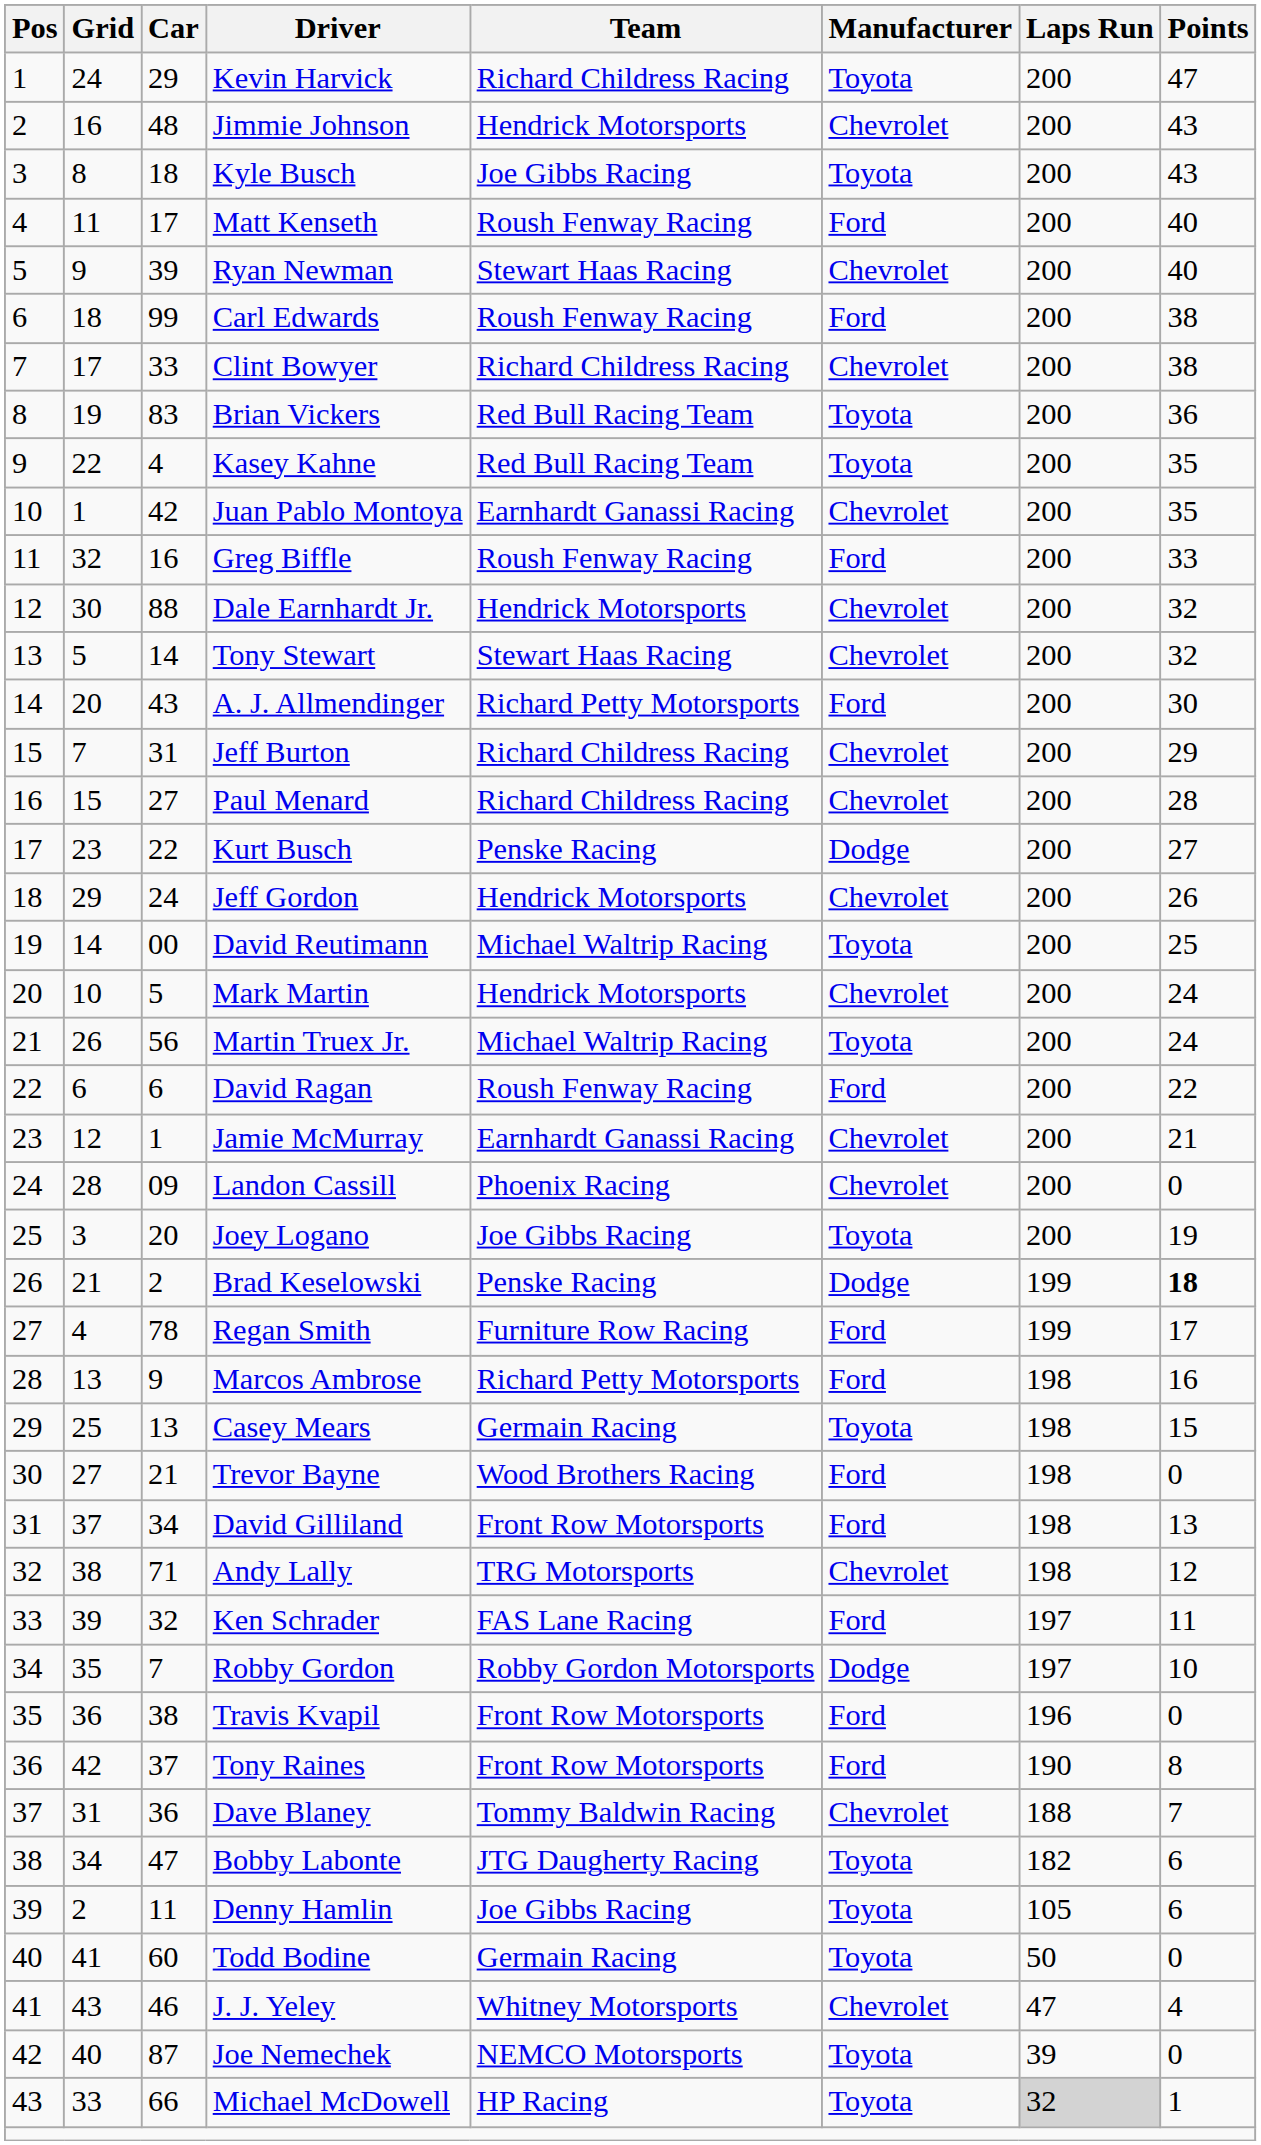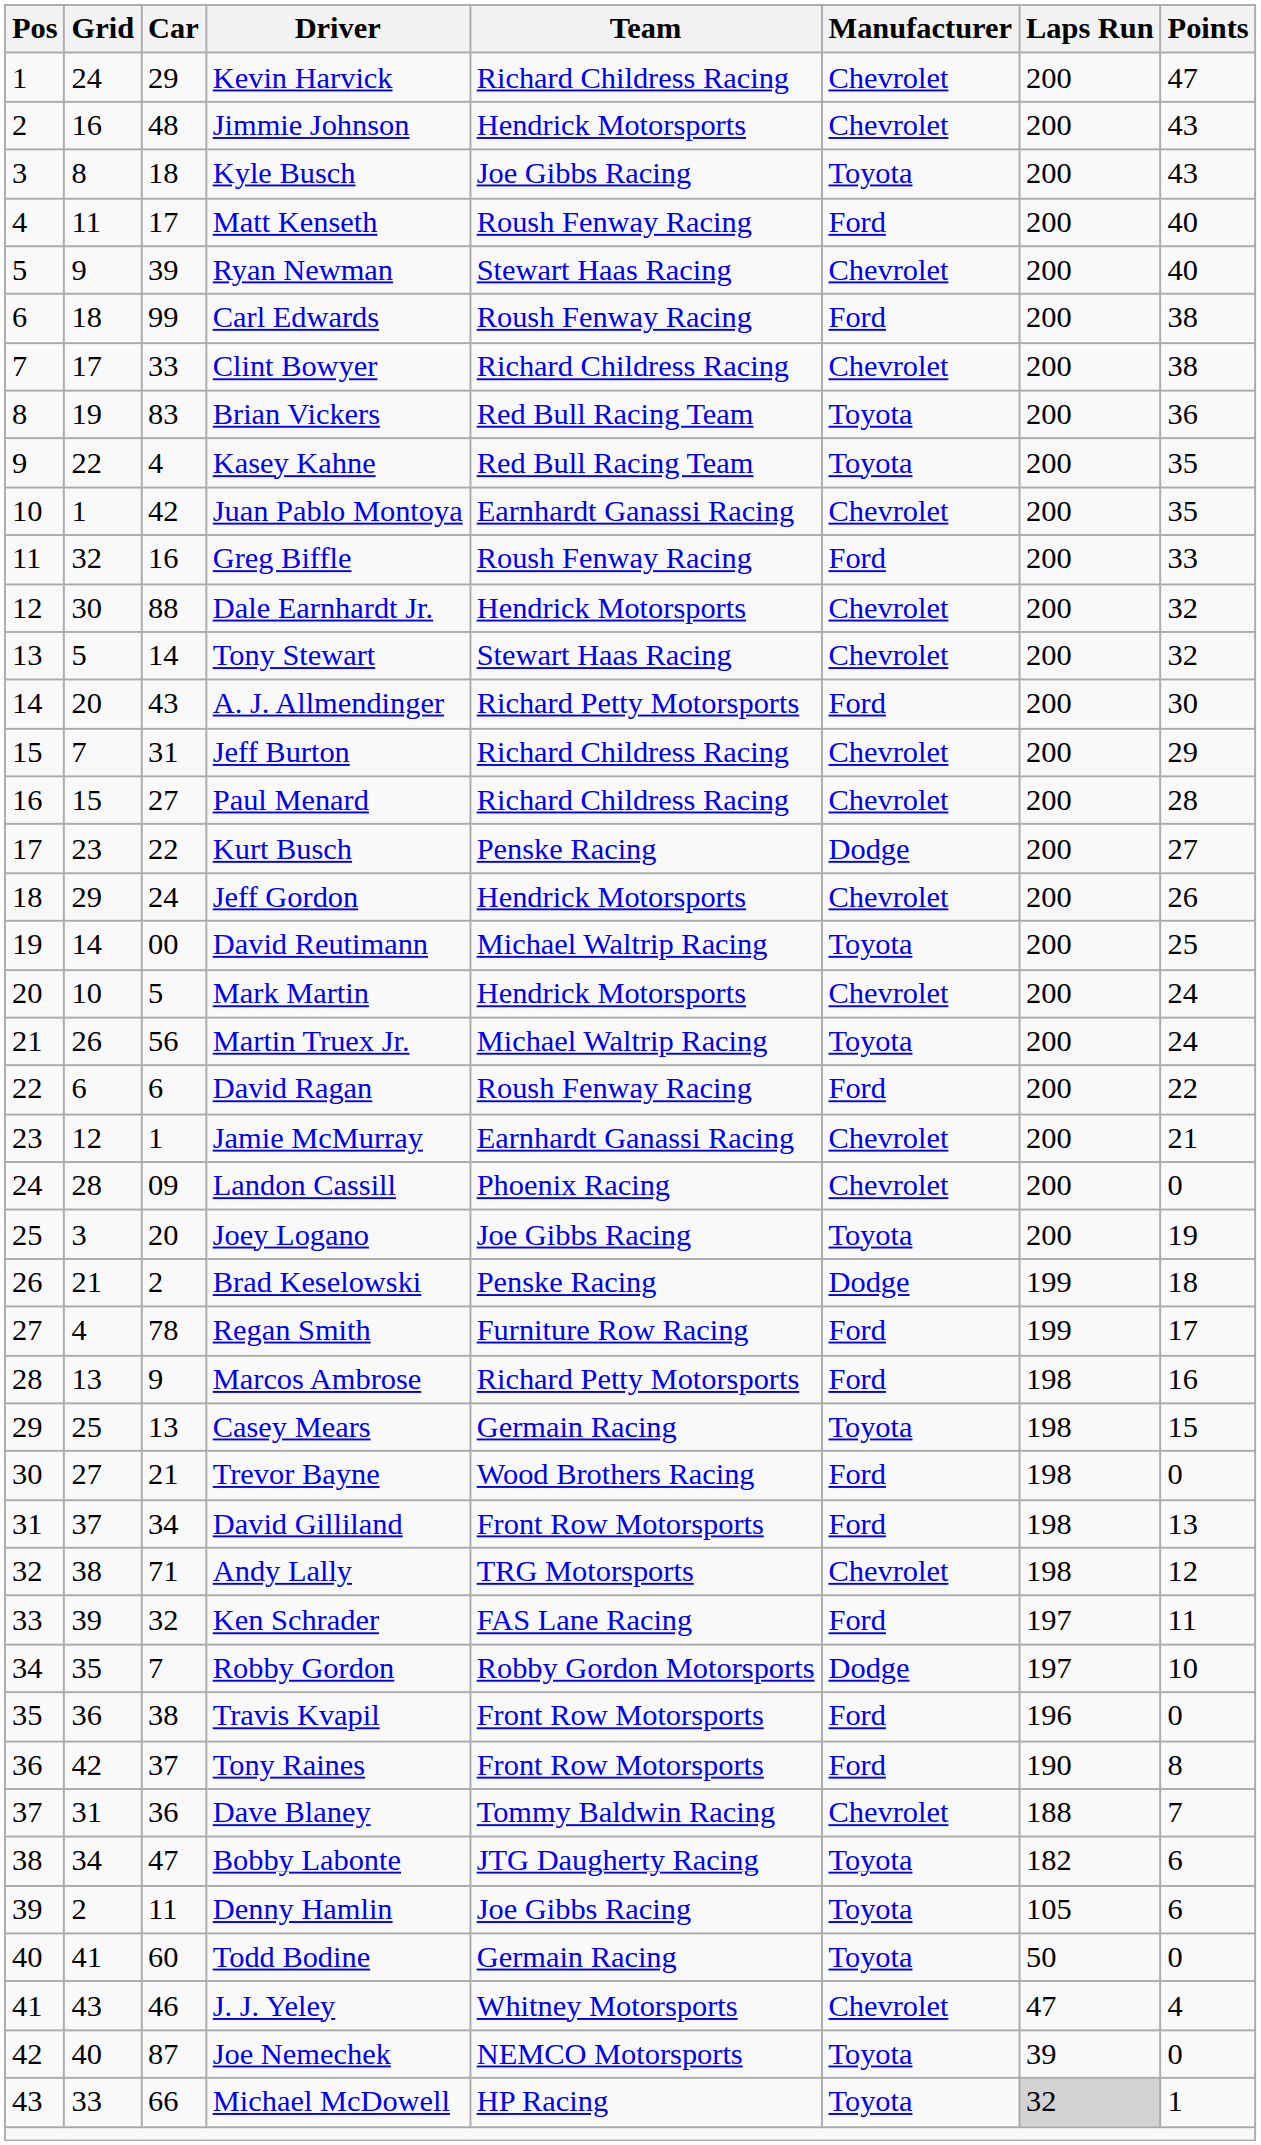 <table class="sortable wikitable" border="1">
 <tr>
 <th>Pos</th>
 <th>Grid</th>
 <th>Car</th>
 <th>Driver</th>
 <th>Team</th>
 <th>Manufacturer</th>
 <th>Laps Run</th>
 <th>Points</th>
 </tr>
 <tr>
 <td>1</td>
 <td>24</td>
 <td>29</td>
 <td><a href='#'>Kevin Harvick</a></td>
 <td><a href='#'>Richard Childress Racing</a></td>
-<td><a href='#'>Toyota</a></td>
+<td><a href='#'>Chevrolet</a></td>
 <td>200</td>
 <td>47</td>
 </tr>
 <tr>
 <td>2</td>
 <td>16</td>
 <td>48</td>
 <td><a href='#'>Jimmie Johnson</a></td>
 <td><a href='#'>Hendrick Motorsports</a></td>
 <td><a href='#'>Chevrolet</a></td>
 <td>200</td>
 <td>43</td>
 </tr>
 <tr>
 <td>3</td>
 <td>8</td>
 <td>18</td>
 <td><a href='#'>Kyle Busch</a></td>
 <td><a href='#'>Joe Gibbs Racing</a></td>
 <td><a href='#'>Toyota</a></td>
 <td>200</td>
 <td>43</td>
 </tr>
 <tr>
 <td>4</td>
 <td>11</td>
 <td>17</td>
 <td><a href='#'>Matt Kenseth</a></td>
 <td><a href='#'>Roush Fenway Racing</a></td>
 <td><a href='#'>Ford</a></td>
 <td>200</td>
 <td>40</td>
 </tr>
 <tr>
 <td>5</td>
 <td>9</td>
 <td>39</td>
 <td><a href='#'>Ryan Newman</a></td>
 <td><a href='#'>Stewart Haas Racing</a></td>
 <td><a href='#'>Chevrolet</a></td>
 <td>200</td>
 <td>40</td>
 </tr>
 <tr>
 <td>6</td>
 <td>18</td>
 <td>99</td>
 <td><a href='#'>Carl Edwards</a></td>
 <td><a href='#'>Roush Fenway Racing</a></td>
 <td><a href='#'>Ford</a></td>
 <td>200</td>
 <td>38</td>
 </tr>
 <tr>
 <td>7</td>
 <td>17</td>
 <td>33</td>
 <td><a href='#'>Clint Bowyer</a></td>
 <td><a href='#'>Richard Childress Racing</a></td>
 <td><a href='#'>Chevrolet</a></td>
 <td>200</td>
 <td>38</td>
 </tr>
 <tr>
 <td>8</td>
 <td>19</td>
 <td>83</td>
 <td><a href='#'>Brian Vickers</a></td>
 <td><a href='#'>Red Bull Racing Team</a></td>
 <td><a href='#'>Toyota</a></td>
 <td>200</td>
 <td>36</td>
 </tr>
 <tr>
 <td>9</td>
 <td>22</td>
 <td>4</td>
 <td><a href='#'>Kasey Kahne</a></td>
 <td><a href='#'>Red Bull Racing Team</a></td>
 <td><a href='#'>Toyota</a></td>
 <td>200</td>
 <td>35</td>
 </tr>
 <tr>
 <td>10</td>
 <td>1</td>
 <td>42</td>
 <td><a href='#'>Juan Pablo Montoya</a></td>
 <td><a href='#'>Earnhardt Ganassi Racing</a></td>
 <td><a href='#'>Chevrolet</a></td>
 <td>200</td>
 <td>35</td>
 </tr>
 <tr>
 <td>11</td>
 <td>32</td>
 <td>16</td>
 <td><a href='#'>Greg Biffle</a></td>
 <td><a href='#'>Roush Fenway Racing</a></td>
 <td><a href='#'>Ford</a></td>
 <td>200</td>
 <td>33</td>
 </tr>
 <tr>
 <td>12</td>
 <td>30</td>
 <td>88</td>
 <td><a href='#'>Dale Earnhardt Jr.</a></td>
 <td><a href='#'>Hendrick Motorsports</a></td>
 <td><a href='#'>Chevrolet</a></td>
 <td>200</td>
 <td>32</td>
 </tr>
 <tr>
 <td>13</td>
 <td>5</td>
 <td>14</td>
 <td><a href='#'>Tony Stewart</a></td>
 <td><a href='#'>Stewart Haas Racing</a></td>
 <td><a href='#'>Chevrolet</a></td>
 <td>200</td>
 <td>32</td>
 </tr>
 <tr>
 <td>14</td>
 <td>20</td>
 <td>43</td>
 <td><a href='#'>A. J. Allmendinger</a></td>
 <td><a href='#'>Richard Petty Motorsports</a></td>
 <td><a href='#'>Ford</a></td>
 <td>200</td>
 <td>30</td>
 </tr>
 <tr>
 <td>15</td>
 <td>7</td>
 <td>31</td>
 <td><a href='#'>Jeff Burton</a></td>
 <td><a href='#'>Richard Childress Racing</a></td>
 <td><a href='#'>Chevrolet</a></td>
 <td>200</td>
 <td>29</td>
 </tr>
 <tr>
 <td>16</td>
 <td>15</td>
 <td>27</td>
 <td><a href='#'>Paul Menard</a></td>
 <td><a href='#'>Richard Childress Racing</a></td>
 <td><a href='#'>Chevrolet</a></td>
 <td>200</td>
 <td>28</td>
 </tr>
 <tr>
 <td>17</td>
 <td>23</td>
 <td>22</td>
 <td><a href='#'>Kurt Busch</a></td>
 <td><a href='#'>Penske Racing</a></td>
 <td><a href='#'>Dodge</a></td>
 <td>200</td>
 <td>27</td>
 </tr>
 <tr>
 <td>18</td>
 <td>29</td>
 <td>24</td>
 <td><a href='#'>Jeff Gordon</a></td>
 <td><a href='#'>Hendrick Motorsports</a></td>
 <td><a href='#'>Chevrolet</a></td>
 <td>200</td>
 <td>26</td>
 </tr>
 <tr>
 <td>19</td>
 <td>14</td>
 <td>00</td>
 <td><a href='#'>David Reutimann</a></td>
 <td><a href='#'>Michael Waltrip Racing</a></td>
 <td><a href='#'>Toyota</a></td>
 <td>200</td>
 <td>25</td>
 </tr>
 <tr>
 <td>20</td>
 <td>10</td>
 <td>5</td>
 <td><a href='#'>Mark Martin</a></td>
 <td><a href='#'>Hendrick Motorsports</a></td>
 <td><a href='#'>Chevrolet</a></td>
 <td>200</td>
 <td>24</td>
 </tr>
 <tr>
 <td>21</td>
 <td>26</td>
 <td>56</td>
 <td><a href='#'>Martin Truex Jr.</a></td>
 <td><a href='#'>Michael Waltrip Racing</a></td>
 <td><a href='#'>Toyota</a></td>
 <td>200</td>
 <td>24</td>
 </tr>
 <tr>
 <td>22</td>
 <td>6</td>
 <td>6</td>
 <td><a href='#'>David Ragan</a></td>
 <td><a href='#'>Roush Fenway Racing</a></td>
 <td><a href='#'>Ford</a></td>
 <td>200</td>
 <td>22</td>
 </tr>
 <tr>
 <td>23</td>
 <td>12</td>
 <td>1</td>
 <td><a href='#'>Jamie McMurray</a></td>
 <td><a href='#'>Earnhardt Ganassi Racing</a></td>
 <td><a href='#'>Chevrolet</a></td>
 <td>200</td>
 <td>21</td>
 </tr>
 <tr>
 <td>24</td>
 <td>28</td>
 <td>09</td>
 <td><a href='#'>Landon Cassill</a></td>
 <td><a href='#'>Phoenix Racing</a></td>
 <td><a href='#'>Chevrolet</a></td>
 <td>200</td>
 <td>0</td>
 </tr>
 <tr>
 <td>25</td>
 <td>3</td>
 <td>20</td>
 <td><a href='#'>Joey Logano</a></td>
 <td><a href='#'>Joe Gibbs Racing</a></td>
 <td><a href='#'>Toyota</a></td>
 <td>200</td>
 <td>19</td>
 </tr>
 <tr>
 <td>26</td>
 <td>21</td>
 <td>2</td>
 <td><a href='#'>Brad Keselowski</a></td>
 <td><a href='#'>Penske Racing</a></td>
 <td><a href='#'>Dodge</a></td>
 <td>199</td>
-<td><strong>18</strong></td>
+<td>18</td>
 </tr>
 <tr>
 <td>27</td>
 <td>4</td>
 <td>78</td>
 <td><a href='#'>Regan Smith</a></td>
 <td><a href='#'>Furniture Row Racing</a></td>
 <td><a href='#'>Ford</a></td>
 <td>199</td>
 <td>17</td>
 </tr>
 <tr>
 <td>28</td>
 <td>13</td>
 <td>9</td>
 <td><a href='#'>Marcos Ambrose</a></td>
 <td><a href='#'>Richard Petty Motorsports</a></td>
 <td><a href='#'>Ford</a></td>
 <td>198</td>
 <td>16</td>
 </tr>
 <tr>
 <td>29</td>
 <td>25</td>
 <td>13</td>
 <td><a href='#'>Casey Mears</a></td>
 <td><a href='#'>Germain Racing</a></td>
 <td><a href='#'>Toyota</a></td>
 <td>198</td>
 <td>15</td>
 </tr>
 <tr>
 <td>30</td>
 <td>27</td>
 <td>21</td>
 <td><a href='#'>Trevor Bayne</a></td>
 <td><a href='#'>Wood Brothers Racing</a></td>
 <td><a href='#'>Ford</a></td>
 <td>198</td>
 <td>0</td>
 </tr>
 <tr>
 <td>31</td>
 <td>37</td>
 <td>34</td>
 <td><a href='#'>David Gilliland</a></td>
 <td><a href='#'>Front Row Motorsports</a></td>
 <td><a href='#'>Ford</a></td>
 <td>198</td>
 <td>13</td>
 </tr>
 <tr>
 <td>32</td>
 <td>38</td>
 <td>71</td>
 <td><a href='#'>Andy Lally</a></td>
 <td><a href='#'>TRG Motorsports</a></td>
 <td><a href='#'>Chevrolet</a></td>
 <td>198</td>
 <td>12</td>
 </tr>
 <tr>
 <td>33</td>
 <td>39</td>
 <td>32</td>
 <td><a href='#'>Ken Schrader</a></td>
 <td><a href='#'>FAS Lane Racing</a></td>
 <td><a href='#'>Ford</a></td>
 <td>197</td>
 <td>11</td>
 </tr>
 <tr>
 <td>34</td>
 <td>35</td>
 <td>7</td>
 <td><a href='#'>Robby Gordon</a></td>
 <td><a href='#'>Robby Gordon Motorsports</a></td>
 <td><a href='#'>Dodge</a></td>
 <td>197</td>
 <td>10</td>
 </tr>
 <tr>
 <td>35</td>
 <td>36</td>
 <td>38</td>
 <td><a href='#'>Travis Kvapil</a></td>
 <td><a href='#'>Front Row Motorsports</a></td>
 <td><a href='#'>Ford</a></td>
 <td>196</td>
 <td>0</td>
 </tr>
 <tr>
 <td>36</td>
 <td>42</td>
 <td>37</td>
 <td><a href='#'>Tony Raines</a></td>
 <td><a href='#'>Front Row Motorsports</a></td>
 <td><a href='#'>Ford</a></td>
 <td>190</td>
 <td>8</td>
 </tr>
 <tr>
 <td>37</td>
 <td>31</td>
 <td>36</td>
 <td><a href='#'>Dave Blaney</a></td>
 <td><a href='#'>Tommy Baldwin Racing</a></td>
 <td><a href='#'>Chevrolet</a></td>
 <td>188</td>
 <td>7</td>
 </tr>
 <tr>
 <td>38</td>
 <td>34</td>
 <td>47</td>
 <td><a href='#'>Bobby Labonte</a></td>
 <td><a href='#'>JTG Daugherty Racing</a></td>
 <td><a href='#'>Toyota</a></td>
 <td>182</td>
 <td>6</td>
 </tr>
 <tr>
 <td>39</td>
 <td>2</td>
 <td>11</td>
 <td><a href='#'>Denny Hamlin</a></td>
 <td><a href='#'>Joe Gibbs Racing</a></td>
 <td><a href='#'>Toyota</a></td>
 <td>105</td>
 <td>6</td>
 </tr>
 <tr>
 <td>40</td>
 <td>41</td>
 <td>60</td>
 <td><a href='#'>Todd Bodine</a></td>
 <td><a href='#'>Germain Racing</a></td>
 <td><a href='#'>Toyota</a></td>
 <td>50</td>
 <td>0</td>
 </tr>
 <tr>
 <td>41</td>
 <td>43</td>
 <td>46</td>
 <td><a href='#'>J. J. Yeley</a></td>
 <td><a href='#'>Whitney Motorsports</a></td>
 <td><a href='#'>Chevrolet</a></td>
 <td>47</td>
 <td>4</td>
 </tr>
 <tr>
 <td>42</td>
 <td>40</td>
 <td>87</td>
 <td><a href='#'>Joe Nemechek</a></td>
 <td><a href='#'>NEMCO Motorsports</a></td>
 <td><a href='#'>Toyota</a></td>
 <td>39</td>
 <td>0</td>
 </tr>
 <tr>
 <td>43</td>
 <td>33</td>
 <td>66</td>
 <td><a href='#'>Michael McDowell</a></td>
 <td><a href='#'>HP Racing</a></td>
 <td><a href='#'>Toyota</a></td>
 <td style="background: lightgrey;">32</td>
 <td>1</td>
 </tr>
 <tr class="sortbottom">
 <td colspan="9"></td>
 </tr>
 </table>
